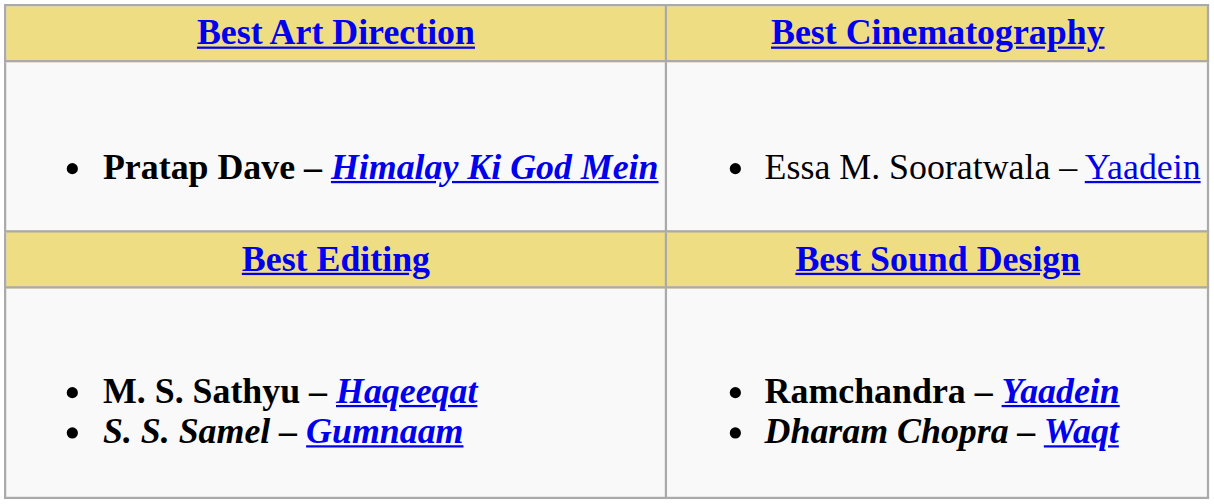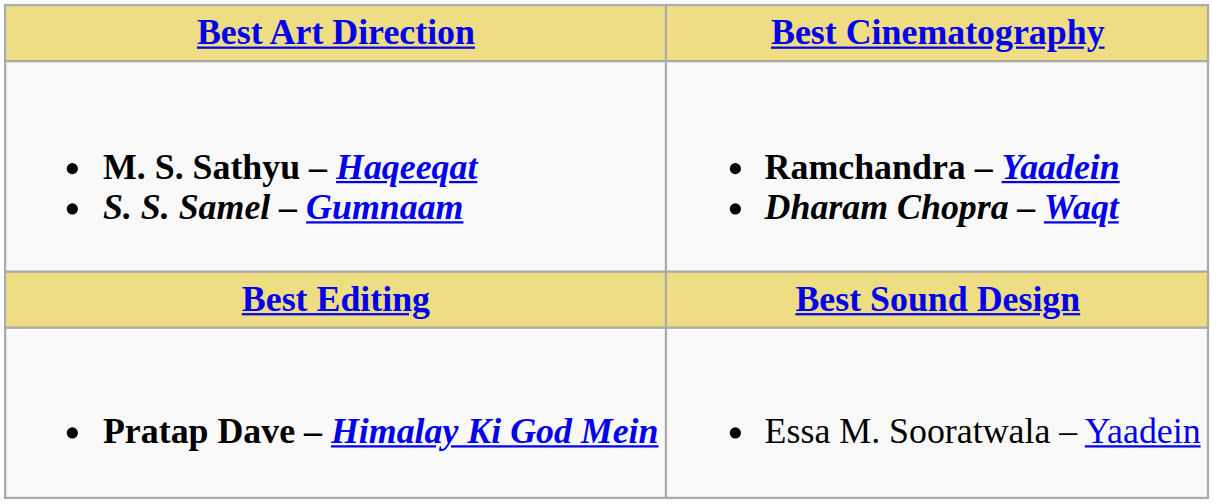 <table class="wikitable">
 <tr>
 <th style="background:#EEDD82;"><a href='#'>Best Art Direction</a></th>
 <th style="background:#EEDD82;"><a href='#'>Best Cinematography</a></th>
 </tr>
 <tr>
-<td><br><ul><li><strong>Pratap Dave – <em><a href='#'>Himalay Ki God Mein</a><strong><em></li></ul></td>
-<td><br><ul><li></strong>Essa M. Sooratwala – </em><a href='#'>Yaadein</a></em></strong></li></ul></td>
+<td><br><ul><li><strong>M. S. Sathyu – <em><a href='#'>Haqeeqat</a><strong><em> </li><li></strong>S. S. Samel – </em><a href='#'>Gumnaam</a></em></strong> </li></ul></td>
+<td><br><ul><li><strong>Ramchandra – <em><a href='#'>Yaadein</a><strong><em> </li><li></strong>Dharam Chopra – </em><a href='#'>Waqt</a></em></strong> </li></ul></td>
 </tr>
 <tr>
 <th style="background:#EEDD82;"><a href='#'>Best Editing</a></th>
 <th style="background:#EEDD82;"><a href='#'>Best Sound Design</a></th>
 </tr>
 <tr>
-<td><br><ul><li><strong>M. S. Sathyu – <em><a href='#'>Haqeeqat</a><strong><em> </li><li></strong>S. S. Samel – </em><a href='#'>Gumnaam</a></em></strong> </li></ul></td>
-<td><br><ul><li><strong>Ramchandra – <em><a href='#'>Yaadein</a><strong><em> </li><li></strong>Dharam Chopra – </em><a href='#'>Waqt</a></em></strong> </li></ul></td>
+<td><br><ul><li><strong>Pratap Dave – <em><a href='#'>Himalay Ki God Mein</a><strong><em></li></ul></td>
+<td><br><ul><li></strong>Essa M. Sooratwala – </em><a href='#'>Yaadein</a></em></strong></li></ul></td>
 </tr>
 </table>
